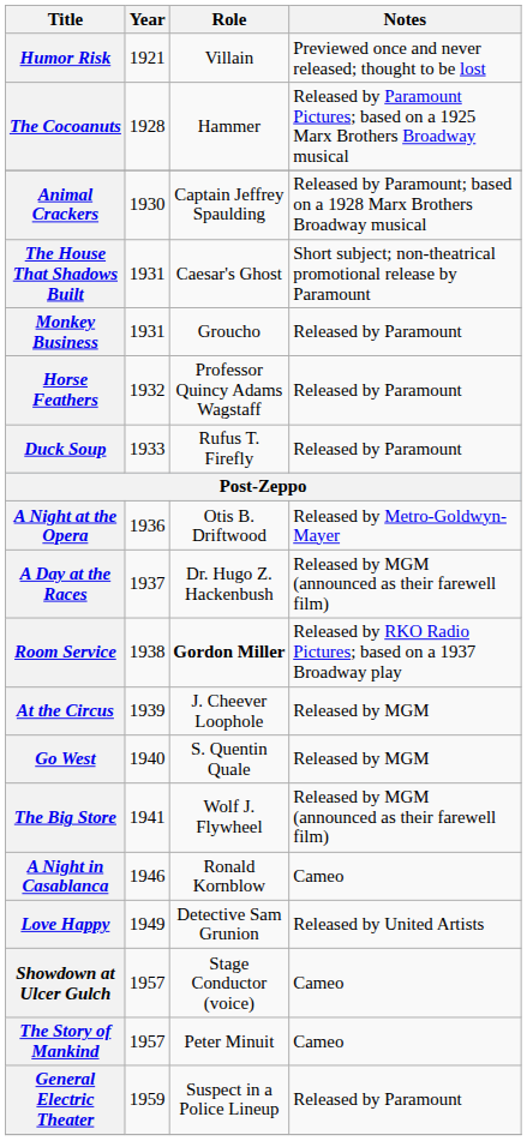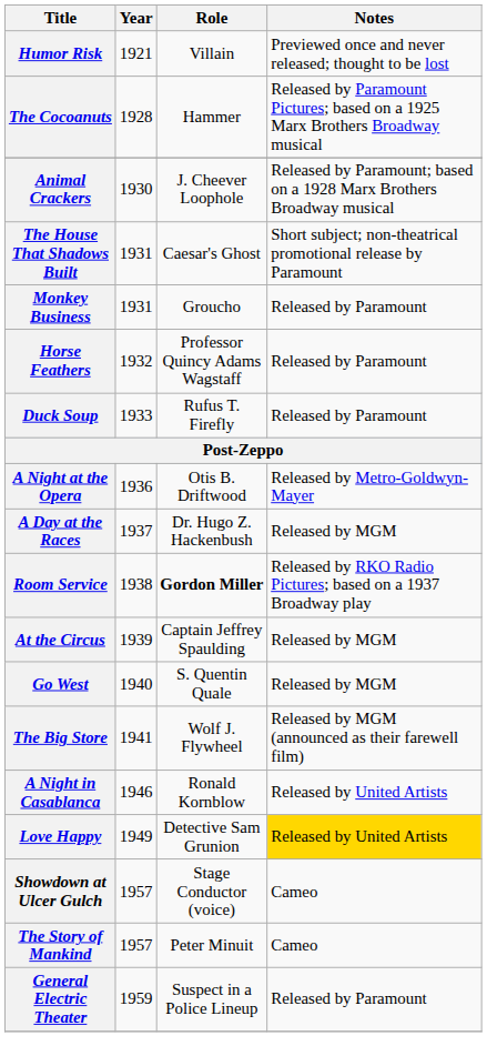 <table class="wikitable plainrowheaders sortable" style="text-align:center;">
 <tr>
 <th scope="col" width="100">Title</th>
 <th scope="col" width="10">Year</th>
 <th scope="col" width="100">Role</th>
 <th scope="col" class="unsortable" width="200">Notes</th>
 </tr>
 <tr>
 <th scope="row"><em><a href='#'>Humor Risk</a></em></th>
 <td>1921</td>
 <td>Villain</td>
 <td style="text-align:left;">Previewed once and never released; thought to be <a href='#'>lost</a></td>
 </tr>
 <tr>
 <th scope="row"><em><a href='#'>The Cocoanuts</a></em></th>
 <td>1928</td>
 <td>Hammer</td>
 <td style="text-align:left;">Released by <a href='#'>Paramount Pictures</a>; based on a 1925 Marx Brothers <a href='#'>Broadway</a> musical</td>
 </tr>
 <tr>
 </tr>
 <tr>
 <th scope="row"><em><a href='#'>Animal Crackers</a></em></th>
 <td>1930</td>
-<td>Captain Jeffrey Spaulding</td>
+<td>J. Cheever Loophole</td>
 <td style="text-align:left;">Released by Paramount; based on a 1928 Marx Brothers Broadway musical</td>
 </tr>
 <tr>
 <th scope="row"><em><a href='#'>The House That Shadows Built</a></em></th>
 <td>1931</td>
 <td>Caesar's Ghost</td>
 <td style="text-align:left;">Short subject; non-theatrical promotional release by Paramount</td>
 </tr>
 <tr>
 <th scope="row"><em><a href='#'>Monkey Business</a></em></th>
 <td>1931</td>
 <td>Groucho</td>
 <td style="text-align:left;">Released by Paramount</td>
 </tr>
 <tr>
 <th scope="row"><em><a href='#'>Horse Feathers</a></em></th>
 <td>1932</td>
 <td>Professor Quincy Adams Wagstaff</td>
 <td style="text-align:left;">Released by Paramount</td>
 </tr>
 <tr>
 <th scope="row"><em><a href='#'>Duck Soup</a></em></th>
 <td>1933</td>
 <td>Rufus T. Firefly</td>
 <td style="text-align:left;">Released by Paramount</td>
 </tr>
 <tr style="background:#b0c4de;">
 <th colspan="5" style="text-align:center;">Post-Zeppo</th>
 </tr>
 <tr>
 <th scope="row"><em><a href='#'>A Night at the Opera</a></em></th>
 <td>1936</td>
 <td>Otis B. Driftwood</td>
 <td style="text-align:left;">Released by <a href='#'>Metro-Goldwyn-Mayer</a></td>
 </tr>
 <tr>
 <th scope="row"><em><a href='#'>A Day at the Races</a></em></th>
 <td>1937</td>
 <td>Dr. Hugo Z. Hackenbush</td>
-<td style="text-align:left;">Released by MGM (announced as their farewell film)</td>
+<td style="text-align:left;">Released by MGM</td>
 </tr>
 <tr>
 <th scope="row"><em><a href='#'>Room Service</a></em></th>
 <td>1938</td>
 <td><strong>Gordon Miller</strong></td>
 <td style="text-align:left;">Released by <a href='#'>RKO Radio Pictures</a>; based on a 1937 Broadway play</td>
 </tr>
 <tr>
 <th scope="row"><em><a href='#'>At the Circus</a></em></th>
 <td>1939</td>
-<td>J. Cheever Loophole</td>
+<td>Captain Jeffrey Spaulding</td>
 <td style="text-align:left;">Released by MGM</td>
 </tr>
 <tr>
 <th scope="row"><em><a href='#'>Go West</a></em></th>
 <td>1940</td>
 <td>S. Quentin Quale</td>
 <td style="text-align:left;">Released by MGM</td>
 </tr>
 <tr>
 <th scope="row"><em><a href='#'>The Big Store</a></em></th>
 <td>1941</td>
 <td>Wolf J. Flywheel</td>
 <td style="text-align:left;">Released by MGM (announced as their farewell film)</td>
 </tr>
 <tr>
 <th scope="row"><em><a href='#'>A Night in Casablanca</a></em></th>
 <td>1946</td>
 <td>Ronald Kornblow</td>
-<td style="text-align:left;">Cameo</td>
+<td style="text-align:left;">Released by <a href='#'>United Artists</a></td>
 </tr>
 <tr>
 <th scope="row"><em><a href='#'>Love Happy</a></em></th>
 <td>1949</td>
 <td>Detective Sam Grunion</td>
-<td style="text-align:left;">Released by United Artists</td>
+<td style="background: gold; text-align:left;">Released by United Artists</td>
 </tr>
 <tr>
 <th scope="row"><em>Showdown at Ulcer Gulch</em></th>
 <td>1957</td>
 <td>Stage Conductor (voice)</td>
 <td style="text-align:left;">Cameo</td>
 </tr>
 <tr>
 <th scope="row"><em><a href='#'>The Story of Mankind</a></em></th>
 <td>1957</td>
 <td>Peter Minuit</td>
 <td style="text-align:left;">Cameo</td>
 </tr>
 <tr>
 <th scope="row"><em><a href='#'>General Electric Theater</a></em></th>
 <td>1959</td>
 <td>Suspect in a Police Lineup</td>
 <td style="text-align:left;">Released by Paramount</td>
 </tr>
 <tr>
 </tr>
 </table>
